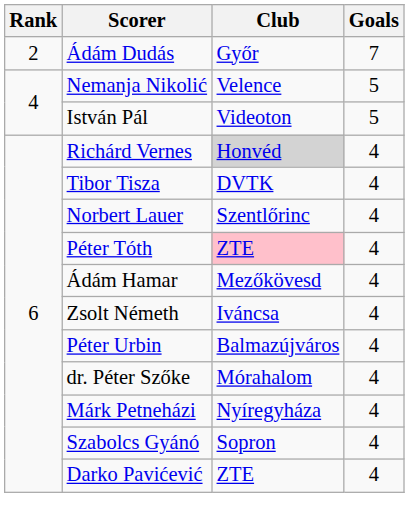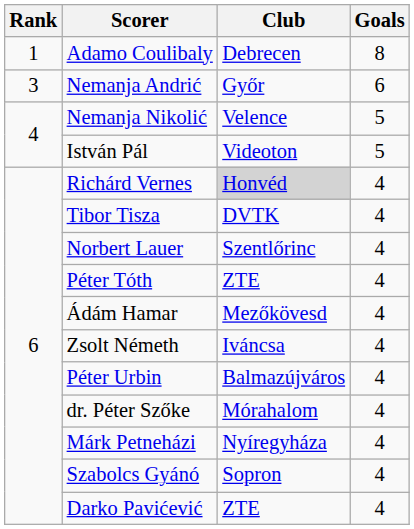 <table class="wikitable" style="text-align:center; white-space:nowrap;">
 <tr>
 <th>Rank</th>
 <th>Scorer</th>
 <th>Club</th>
 <th>Goals</th>
 </tr>
 <tr>
-<td>2</td>
-<td align="left"> <a href='#'>Ádám Dudás</a></td>
+<td>1</td>
+<td align="left"> <a href='#'>Adamo Coulibaly</a></td>
+<td align="left"><a href='#'>Debrecen</a></td>
+<td>8</td>
+</tr>
+<tr>
+<td>3</td>
+<td align="left"> <a href='#'>Nemanja Andrić</a></td>
 <td align="left"><a href='#'>Győr</a></td>
-<td>7</td>
+<td>6</td>
 </tr>
 <tr>
 <td rowspan="2">4</td>
 <td align="left"> <a href='#'>Nemanja Nikolić</a></td>
 <td align="left"><a href='#'>Velence</a></td>
 <td>5</td>
 </tr>
 <tr>
 <td align="left"> István Pál</td>
 <td align="left"><a href='#'>Videoton</a></td>
 <td>5</td>
 </tr>
 <tr>
 <td rowspan="11">6</td>
 <td align="left"> <a href='#'>Richárd Vernes</a></td>
 <td align="left" style="background: lightgrey;"><a href='#'>Honvéd</a></td>
 <td>4</td>
 </tr>
 <tr>
 <td align="left"> <a href='#'>Tibor Tisza</a></td>
 <td align="left"><a href='#'>DVTK</a></td>
 <td>4</td>
 </tr>
 <tr>
 <td align="left"> <a href='#'>Norbert Lauer</a></td>
 <td align="left"><a href='#'>Szentlőrinc</a></td>
 <td>4</td>
 </tr>
 <tr>
 <td align="left"> <a href='#'>Péter Tóth</a></td>
-<td align="left" style="background: pink;"><a href='#'>ZTE</a></td>
+<td align="left"><a href='#'>ZTE</a></td>
 <td>4</td>
 </tr>
 <tr>
 <td align="left"> Ádám Hamar</td>
 <td align="left"><a href='#'>Mezőkövesd</a></td>
 <td>4</td>
 </tr>
 <tr>
 <td align="left"> Zsolt Németh</td>
 <td align="left"><a href='#'>Iváncsa</a></td>
 <td>4</td>
 </tr>
 <tr>
 <td align="left"> <a href='#'>Péter Urbin</a></td>
 <td align="left"><a href='#'>Balmazújváros</a></td>
 <td>4</td>
 </tr>
 <tr>
 <td align="left"> dr. Péter Szőke</td>
 <td align="left"><a href='#'>Mórahalom</a></td>
 <td>4</td>
 </tr>
 <tr>
 <td align="left"> <a href='#'>Márk Petneházi</a></td>
 <td align="left"><a href='#'>Nyíregyháza</a></td>
 <td>4</td>
 </tr>
 <tr>
 <td align="left"> <a href='#'>Szabolcs Gyánó</a></td>
 <td align="left"><a href='#'>Sopron</a></td>
 <td>4</td>
 </tr>
 <tr>
 <td align="left"> <a href='#'>Darko Pavićević</a></td>
 <td align="left"><a href='#'>ZTE</a></td>
 <td>4</td>
 </tr>
 </table>
